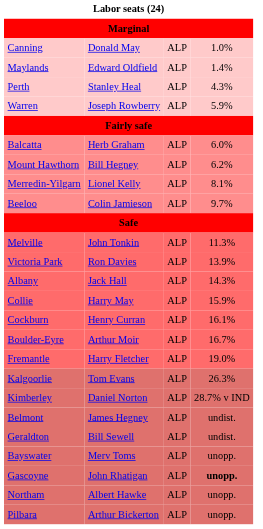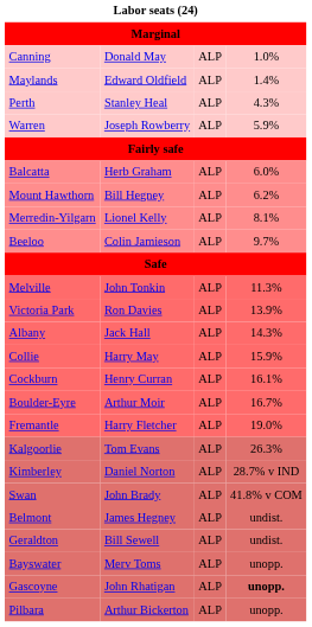 <table class="toccolours" cellpadding="5" cellspacing="0" style="float:left; margin-right:.5em; margin-top:.4em; font-size:90%;">
 <tr>
 <td COLSPAN=4 align="center"><strong>Labor seats (24)</strong></td>
 </tr>
 <tr>
 <td COLSPAN=4 align="center" bgcolor="red"><span><strong>Marginal</strong></span></td>
 </tr>
 <tr>
 <td align="left" bgcolor="FFCACA"><a href='#'>Canning</a></td>
 <td align="left" bgcolor="FFCACA"><a href='#'>Donald May</a></td>
 <td align="left" bgcolor="FFCACA">ALP</td>
 <td align="center" bgcolor="FFCACA">1.0%</td>
 </tr>
 <tr>
 <td align="left" bgcolor="FFCACA"><a href='#'>Maylands</a></td>
 <td align="left" bgcolor="FFCACA"><a href='#'>Edward Oldfield</a></td>
 <td align="left" bgcolor="FFCACA">ALP</td>
 <td align="center" bgcolor="FFCACA">1.4%</td>
 </tr>
 <tr>
 <td align="left" bgcolor="FFCACA"><a href='#'>Perth</a></td>
 <td align="left" bgcolor="FFCACA"><a href='#'>Stanley Heal</a></td>
 <td align="left" bgcolor="FFCACA">ALP</td>
 <td align="center" bgcolor="FFCACA">4.3%</td>
 </tr>
 <tr>
 <td align="left" bgcolor="FFCACA"><a href='#'>Warren</a></td>
 <td align="left" bgcolor="FFCACA"><a href='#'>Joseph Rowberry</a></td>
 <td align="left" bgcolor="FFCACA">ALP</td>
 <td align="center" bgcolor="FFCACA">5.9%</td>
 </tr>
 <tr>
 <td COLSPAN=4 align="center" bgcolor="red"><span><strong>Fairly safe</strong></span></td>
 </tr>
 <tr>
 <td align="left" bgcolor="FF8D8D"><a href='#'>Balcatta</a></td>
 <td align="left" bgcolor="FF8D8D"><a href='#'>Herb Graham</a></td>
 <td align="left" bgcolor="FF8D8D">ALP</td>
 <td align="center" bgcolor="FF8D8D">6.0%</td>
 </tr>
 <tr>
 <td align="left" bgcolor="FF8D8D"><a href='#'>Mount Hawthorn</a></td>
 <td align="left" bgcolor="FF8D8D"><a href='#'>Bill Hegney</a></td>
 <td align="left" bgcolor="FF8D8D">ALP</td>
 <td align="center" bgcolor="FF8D8D">6.2%</td>
 </tr>
 <tr>
 <td align="left" bgcolor="FF8D8D"><a href='#'>Merredin-Yilgarn</a></td>
 <td align="left" bgcolor="FF8D8D"><a href='#'>Lionel Kelly</a></td>
 <td align="left" bgcolor="FF8D8D">ALP</td>
 <td align="center" bgcolor="FF8D8D">8.1%</td>
 </tr>
 <tr>
 <td align="left" bgcolor="FF8D8D"><a href='#'>Beeloo</a></td>
 <td align="left" bgcolor="FF8D8D"><a href='#'>Colin Jamieson</a></td>
 <td align="left" bgcolor="FF8D8D">ALP</td>
 <td align="center" bgcolor="FF8D8D">9.7%</td>
 </tr>
 <tr>
 <td COLSPAN=4 align="center" bgcolor="red"><span><strong>Safe</strong></span></td>
 </tr>
 <tr>
 <td align="left" bgcolor="FF6B6B"><a href='#'>Melville</a></td>
 <td align="left" bgcolor="FF6B6B"><a href='#'>John Tonkin</a></td>
 <td align="left" bgcolor="FF6B6B">ALP</td>
 <td align="center" bgcolor="FF6B6B">11.3%</td>
 </tr>
 <tr>
 <td align="left" bgcolor="FF6B6B"><a href='#'>Victoria Park</a></td>
 <td align="left" bgcolor="FF6B6B"><a href='#'>Ron Davies</a></td>
 <td align="left" bgcolor="FF6B6B">ALP</td>
 <td align="center" bgcolor="FF6B6B">13.9%</td>
 </tr>
 <tr>
 <td align="left" bgcolor="FF6B6B"><a href='#'>Albany</a></td>
 <td align="left" bgcolor="FF6B6B"><a href='#'>Jack Hall</a></td>
 <td align="left" bgcolor="FF6B6B">ALP</td>
 <td align="center" bgcolor="FF6B6B">14.3%</td>
 </tr>
 <tr>
 <td align="left" bgcolor="FF6B6B"><a href='#'>Collie</a></td>
 <td align="left" bgcolor="FF6B6B"><a href='#'>Harry May</a></td>
 <td align="left" bgcolor="FF6B6B">ALP</td>
 <td align="center" bgcolor="FF6B6B">15.9%</td>
 </tr>
 <tr>
 <td align="left" bgcolor="FF6B6B"><a href='#'>Cockburn</a></td>
 <td align="left" bgcolor="FF6B6B"><a href='#'>Henry Curran</a></td>
 <td align="left" bgcolor="FF6B6B">ALP</td>
 <td align="center" bgcolor="FF6B6B">16.1%</td>
 </tr>
 <tr>
 <td align="left" bgcolor="FF6B6B"><a href='#'>Boulder-Eyre</a></td>
 <td align="left" bgcolor="FF6B6B"><a href='#'>Arthur Moir</a></td>
 <td align="left" bgcolor="FF6B6B">ALP</td>
 <td align="center" bgcolor="FF6B6B">16.7%</td>
 </tr>
 <tr>
 <td align="left" bgcolor="FF6B6B"><a href='#'>Fremantle</a></td>
 <td align="left" bgcolor="FF6B6B"><a href='#'>Harry Fletcher</a></td>
 <td align="left" bgcolor="FF6B6B">ALP</td>
 <td align="center" bgcolor="FF6B6B">19.0%</td>
 </tr>
 <tr>
 <td align="left" bgcolor="DF716D"><a href='#'>Kalgoorlie</a></td>
 <td align="left" bgcolor="DF716D"><a href='#'>Tom Evans</a></td>
 <td align="left" bgcolor="DF716D">ALP</td>
 <td align="center" bgcolor="DF716D">26.3%</td>
 </tr>
 <tr>
 <td align="left" bgcolor="DF716D"><a href='#'>Kimberley</a></td>
 <td align="left" bgcolor="DF716D"><a href='#'>Daniel Norton</a></td>
 <td align="left" bgcolor="DF716D">ALP</td>
 <td align="center" bgcolor="DF716D">28.7% v IND</td>
 </tr>
 <tr>
+<td align="left" bgcolor="DF716D"><a href='#'>Swan</a></td>
+<td align="left" bgcolor="DF716D"><a href='#'>John Brady</a></td>
+<td align="left" bgcolor="DF716D">ALP</td>
+<td align="center" bgcolor="DF716D">41.8% v COM</td>
+</tr>
+<tr>
 <td align="left" bgcolor="DF716D"><a href='#'>Belmont</a></td>
 <td align="left" bgcolor="DF716D"><a href='#'>James Hegney</a></td>
 <td align="left" bgcolor="DF716D">ALP</td>
 <td align="center" bgcolor="DF716D">undist.</td>
 </tr>
 <tr>
 <td align="left" bgcolor="DF716D"><a href='#'>Geraldton</a></td>
 <td align="left" bgcolor="DF716D"><a href='#'>Bill Sewell</a></td>
 <td align="left" bgcolor="DF716D">ALP</td>
 <td align="center" bgcolor="DF716D">undist.</td>
 </tr>
 <tr>
 <td align="left" bgcolor="DF716D"><a href='#'>Bayswater</a></td>
 <td align="left" bgcolor="DF716D"><a href='#'>Merv Toms</a></td>
 <td align="left" bgcolor="DF716D">ALP</td>
 <td align="center" bgcolor="DF716D">unopp.</td>
 </tr>
 <tr>
 <td align="left" bgcolor="DF716D"><a href='#'>Gascoyne</a></td>
 <td align="left" bgcolor="DF716D"><a href='#'>John Rhatigan</a></td>
 <td align="left" bgcolor="DF716D">ALP</td>
 <td align="center" bgcolor="DF716D"><strong>unopp.</strong></td>
 </tr>
 <tr>
-<td align="left" bgcolor="DF716D"><a href='#'>Northam</a></td>
-<td align="left" bgcolor="DF716D"><a href='#'>Albert Hawke</a></td>
-<td align="left" bgcolor="DF716D">ALP</td>
-<td align="center" bgcolor="DF716D">unopp.</td>
-</tr>
-<tr>
 <td align="left" bgcolor="DF716D"><a href='#'>Pilbara</a></td>
 <td align="left" bgcolor="DF716D"><a href='#'>Arthur Bickerton</a></td>
 <td align="left" bgcolor="DF716D">ALP</td>
 <td align="center" bgcolor="DF716D">unopp.</td>
 </tr>
 <tr>
 </tr>
 </table>
